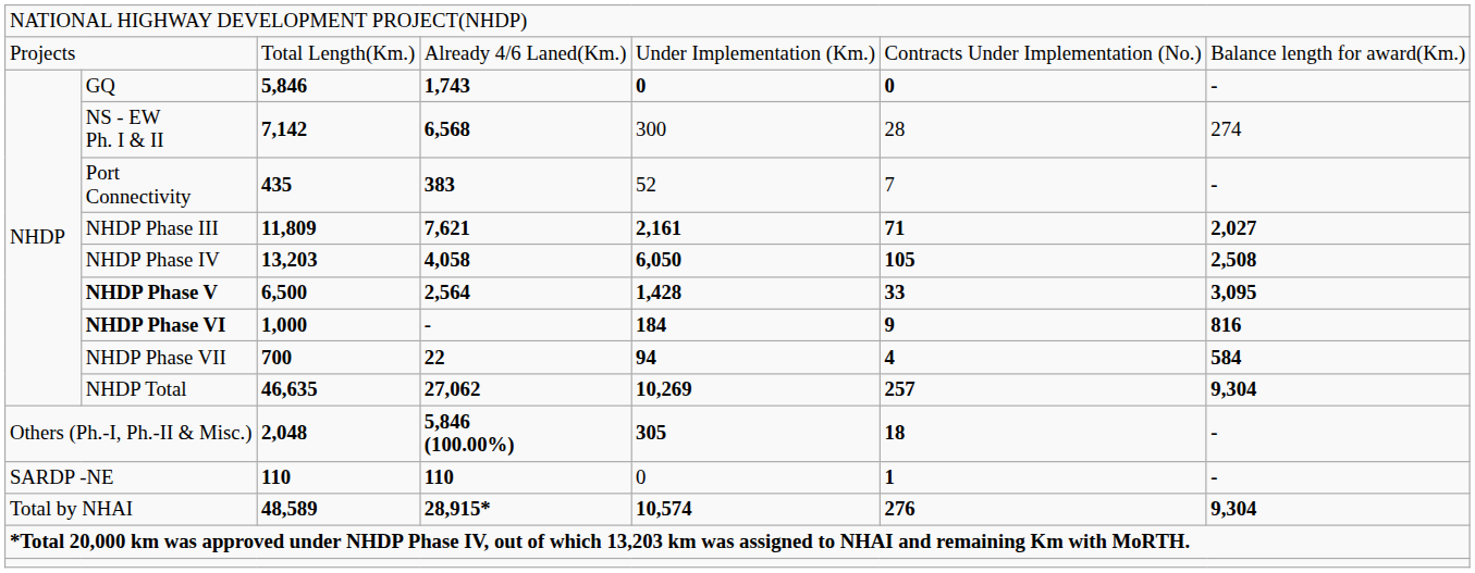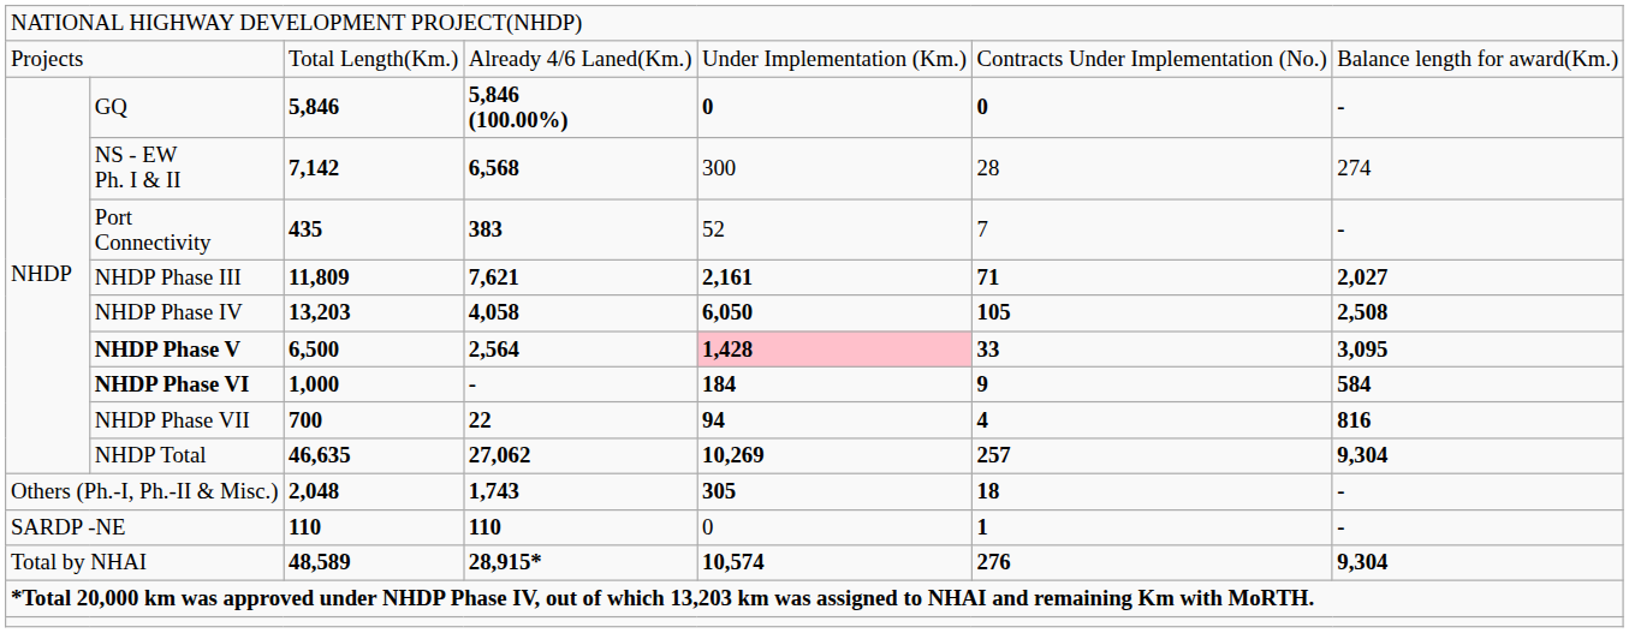 <table class="wikitable">
 <tr>
 <td colspan="7">NATIONAL HIGHWAY DEVELOPMENT PROJECT(NHDP)</td>
 </tr>
 <tr>
 <td colspan="2">Projects</td>
 <td>Total Length(Km.)</td>
 <td>Already 4/6 Laned(Km.)</td>
 <td>Under Implementation (Km.)</td>
 <td>Contracts Under Implementation (No.)</td>
 <td>Balance length for award(Km.)</td>
 </tr>
 <tr>
 <td rowspan="9">NHDP</td>
 <td>GQ</td>
 <td><strong>5,846</strong></td>
-<td><strong>1,743</strong></td>
+<td><strong>5,846</strong><br><strong>(100.00%)</strong></td>
 <td><strong>0</strong></td>
 <td><strong>0</strong></td>
 <td><strong>-</strong></td>
 </tr>
 <tr>
 <td>NS - EW<br>Ph. I & II</td>
 <td><strong>7,142</strong></td>
 <td><strong>6,568</strong></td>
 <td>300</td>
 <td>28</td>
 <td>274</td>
 </tr>
 <tr>
 <td>Port<br>Connectivity</td>
 <td><strong>435</strong></td>
 <td><strong>383</strong></td>
 <td>52</td>
 <td>7</td>
 <td><strong>-</strong></td>
 </tr>
 <tr>
 <td>NHDP Phase III</td>
 <td><strong>11,809</strong></td>
 <td><strong>7,621</strong></td>
 <td><strong>2,161</strong></td>
 <td><strong>71</strong></td>
 <td><strong>2,027</strong></td>
 </tr>
 <tr>
 <td>NHDP   Phase IV</td>
 <td><strong>13,203</strong></td>
 <td><strong>4,058</strong></td>
 <td><strong>6,050</strong></td>
 <td><strong>105</strong></td>
 <td><strong>2,508</strong></td>
 </tr>
 <tr>
 <td><strong>NHDP Phase V</strong></td>
 <td><strong>6,500</strong></td>
 <td><strong>2,564</strong></td>
-<td><strong>1,428</strong></td>
+<td style="background: pink;"><strong>1,428</strong></td>
 <td><strong>33</strong></td>
 <td><strong>3,095</strong></td>
 </tr>
 <tr>
 <td><strong>NHDP Phase VI</strong></td>
 <td><strong>1,000</strong></td>
 <td><strong>-</strong></td>
 <td><strong>184</strong></td>
 <td><strong>9</strong></td>
-<td><strong>816</strong></td>
+<td><strong>584</strong></td>
 </tr>
 <tr>
 <td>NHDP Phase VII</td>
 <td><strong>700</strong></td>
 <td><strong>22</strong></td>
 <td><strong>94</strong></td>
 <td><strong>4</strong></td>
-<td><strong>584</strong></td>
+<td><strong>816</strong></td>
 </tr>
 <tr>
 <td>NHDP   Total</td>
 <td><strong>46,635</strong></td>
 <td><strong>27,062</strong></td>
 <td><strong>10,269</strong></td>
 <td><strong>257</strong></td>
 <td><strong>9,304</strong></td>
 </tr>
 <tr>
 <td colspan="2">Others (Ph.-I, Ph.-II & Misc.)</td>
 <td><strong>2,048</strong></td>
-<td><strong>5,846</strong><br><strong>(100.00%)</strong></td>
+<td><strong>1,743</strong></td>
 <td><strong>305</strong></td>
 <td><strong>18</strong></td>
 <td><strong>-</strong></td>
 </tr>
 <tr>
 <td colspan="2">SARDP -NE</td>
 <td><strong>110</strong></td>
 <td><strong>110</strong></td>
 <td>0</td>
 <td><strong>1</strong></td>
 <td><strong>-</strong></td>
 </tr>
 <tr>
 <td colspan="2">Total by NHAI</td>
 <td><strong>48,589</strong></td>
 <td><strong>28,915*</strong></td>
 <td><strong>10,574</strong></td>
 <td><strong>276</strong></td>
 <td><strong>9,304</strong></td>
 </tr>
 <tr>
 <td colspan="7"><strong>*Total 20,000 km was approved under NHDP Phase IV, out of which 13,203 km was assigned to NHAI and remaining Km with MoRTH.</strong> </td>
 </tr>
 <tr>
 <td colspan="7"></td>
 </tr>
 </table>
